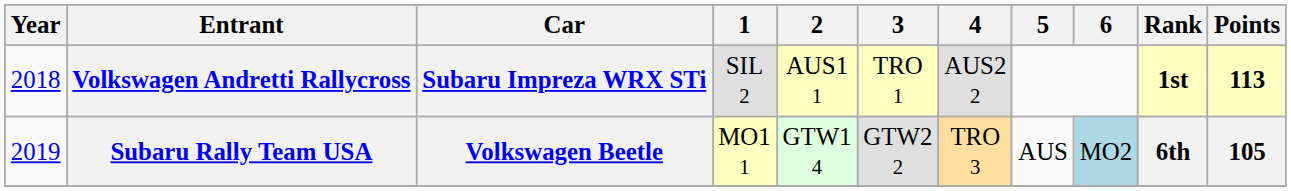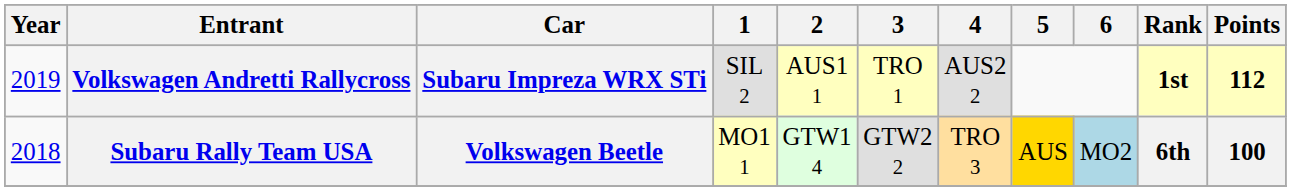 <table class="wikitable" style="text-align:center; font-size:85%;">
 <tr>
 <th>Year</th>
 <th>Entrant</th>
 <th>Car</th>
 <th>1</th>
 <th>2</th>
 <th>3</th>
 <th>4</th>
 <th>5</th>
 <th>6</th>
 <th>Rank</th>
 <th>Points</th>
 </tr>
 <tr>
-<td><a href='#'>2018</a></td>
+<td><a href='#'>2019</a></td>
 <th nowrap><a href='#'>Volkswagen Andretti Rallycross</a></th>
 <th nowrap><a href='#'>Subaru Impreza WRX STi</a></th>
 <td style="background:#DFDFDF;">SIL<br><small>2</small></td>
 <td style="background:#ffffbf;">AUS1<br><small>1</small></td>
 <td style="background:#ffffbf;">TRO<br><small>1</small></td>
 <td style="background:#DFDFDF;">AUS2<br><small>2</small></td>
 <td colspan=2></td>
 <th style="background:#FFFFBF;">1st</th>
-<th style="background:#FFFFBF;">113</th>
+<th style="background:#FFFFBF;">112</th>
 </tr>
 <tr>
-<td><a href='#'>2019</a></td>
+<td><a href='#'>2018</a></td>
 <th nowrap><a href='#'>Subaru Rally Team USA</a></th>
 <th nowrap><a href='#'>Volkswagen Beetle</a></th>
 <td style="background:#ffffbf;">MO1<br><small>1</small></td>
 <td style="background:#dfffdf;">GTW1<br><small>4</small></td>
 <td style="background:#dfdfdf;">GTW2<br><small>2</small></td>
 <td style="background:#ffdf9f;">TRO<br><small>3</small></td>
-<td>AUS</td>
+<td style="background: gold;">AUS</td>
 <td style="background: lightblue;">MO2</td>
 <th>6th</th>
-<th>105</th>
+<th>100</th>
 </tr>
 <tr>
 </tr>
 </table>
